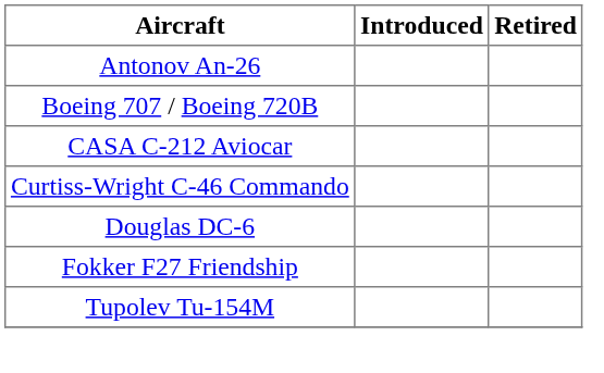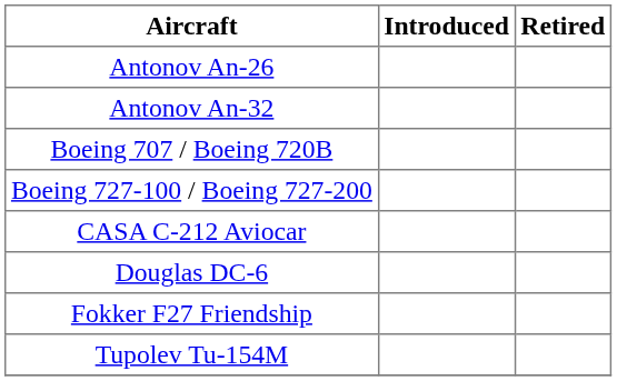 <table class="toccolours sortable" border="1" cellpadding="3" style="border-collapse:collapse;text-align:center">
 <tr>
 <th>Aircraft</th>
 <th>Introduced</th>
 <th>Retired</th>
 </tr>
 <tr>
 <td><a href='#'>Antonov An-26</a></td>
 <td></td>
 <td></td>
 </tr>
 <tr>
+<td><a href='#'>Antonov An-32</a></td>
+<td></td>
+<td></td>
+</tr>
+<tr>
 <td><a href='#'>Boeing 707</a> / <a href='#'>Boeing 720B</a></td>
 <td></td>
 <td></td>
 </tr>
 <tr>
-<td><a href='#'>CASA C-212 Aviocar</a></td>
+<td><a href='#'>Boeing 727-100</a> / <a href='#'>Boeing 727-200</a></td>
 <td></td>
 <td></td>
 </tr>
 <tr>
-<td><a href='#'>Curtiss-Wright C-46 Commando</a></td>
+<td><a href='#'>CASA C-212 Aviocar</a></td>
 <td></td>
 <td></td>
 </tr>
 <tr>
 <td><a href='#'>Douglas DC-6</a></td>
 <td></td>
 <td></td>
 </tr>
 <tr>
 <td><a href='#'>Fokker F27 Friendship</a></td>
 <td></td>
 <td></td>
 </tr>
 <tr>
 <td><a href='#'>Tupolev Tu-154M</a></td>
 <td></td>
 <td></td>
 </tr>
 <tr>
 </tr>
 </table>
